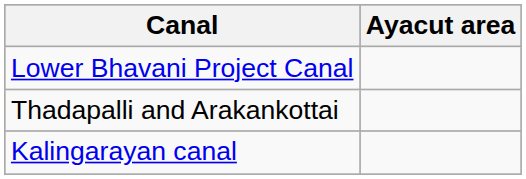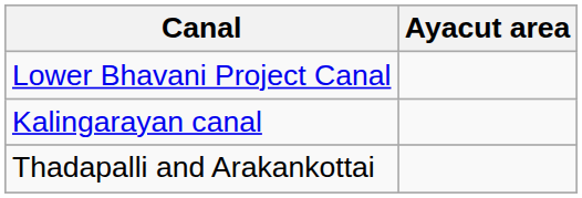 <table class="wikitable">
 <tr>
 <th>Canal</th>
 <th>Ayacut area</th>
 </tr>
 <tr>
 <td><a href='#'>Lower Bhavani Project Canal</a></td>
 <td></td>
 </tr>
 <tr>
+<td><a href='#'>Kalingarayan canal</a></td>
+<td></td>
+</tr>
+<tr>
 <td>Thadapalli and Arakankottai</td>
 <td></td>
 </tr>
-<tr>
-<td><a href='#'>Kalingarayan canal</a></td>
-<td></td>
-</tr>
 </table>
